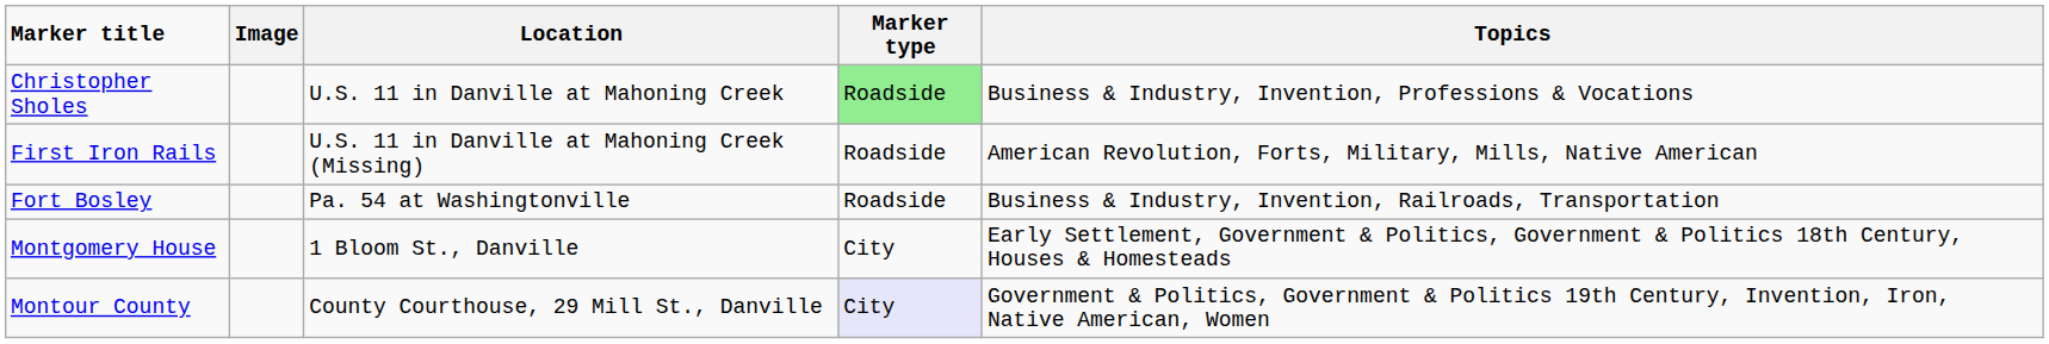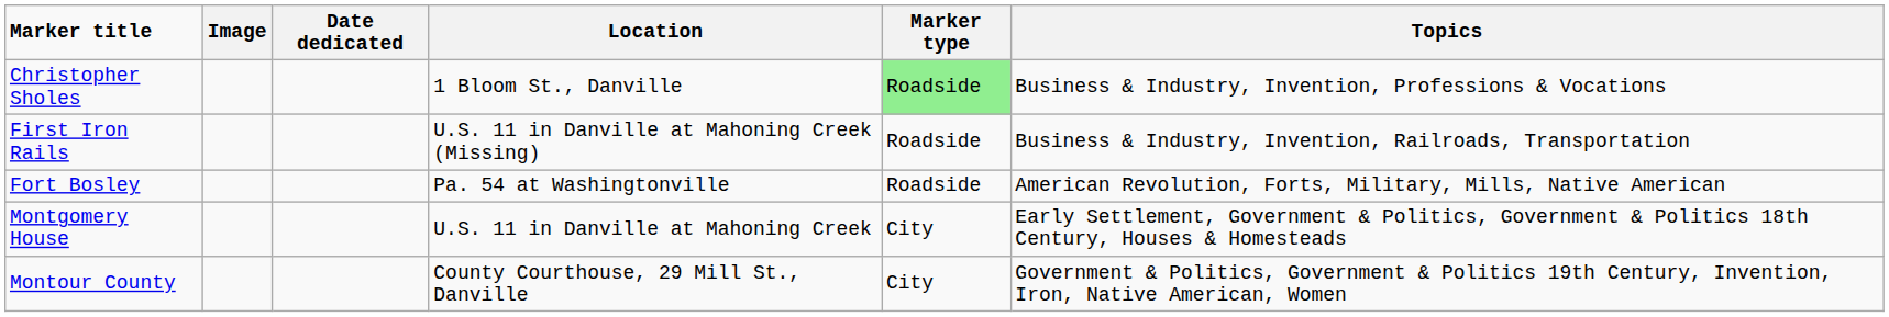 <table class="wikitable sortable" style="width:98%">
 <tr>
 <td><strong>Marker title</strong></td>
 <th class="unsortable"><strong>Image</strong></th>
+<th><strong>Date dedicated</strong></th>
 <th><strong>Location</strong></th>
 <th><strong>Marker type</strong></th>
 <th><strong>Topics</strong></th>
 </tr>
 <tr ->
 <td><a href='#'>Christopher Sholes</a></td>
 <td></td>
-<td>U.S. 11 in Danville at Mahoning Creek<br><small></small></td>
+<td></td>
+<td>1 Bloom St., Danville<br><small></small></td>
 <td style="background: lightgreen;">Roadside</td>
 <td>Business & Industry, Invention, Professions & Vocations</td>
 </tr>
 <tr ->
 <td><a href='#'>First Iron Rails</a></td>
 <td></td>
+<td></td>
 <td>U.S. 11 in Danville at Mahoning Creek (Missing)<br><small></small></td>
+<td>Roadside</td>
+<td>Business & Industry, Invention, Railroads, Transportation</td>
+</tr>
+<tr ->
+<td><a href='#'>Fort Bosley</a></td>
+<td></td>
+<td></td>
+<td>Pa. 54 at Washingtonville<br><small></small></td>
 <td>Roadside</td>
 <td>American Revolution, Forts, Military, Mills, Native American</td>
 </tr>
 <tr ->
-<td><a href='#'>Fort Bosley</a></td>
-<td></td>
-<td>Pa. 54 at Washingtonville<br><small></small></td>
-<td>Roadside</td>
-<td>Business & Industry, Invention, Railroads, Transportation</td>
-</tr>
-<tr ->
 <td><a href='#'>Montgomery House</a></td>
 <td></td>
-<td>1 Bloom St., Danville<br><small></small></td>
+<td></td>
+<td>U.S. 11 in Danville at Mahoning Creek<br><small></small></td>
 <td>City</td>
 <td>Early Settlement, Government & Politics, Government & Politics 18th Century, Houses & Homesteads</td>
 </tr>
 <tr ->
 <td><a href='#'>Montour County</a></td>
 <td></td>
+<td></td>
 <td>County Courthouse, 29 Mill St., Danville<br><small></small></td>
-<td style="background: lavender;">City</td>
+<td>City</td>
 <td>Government & Politics, Government & Politics 19th Century, Invention, Iron, Native American, Women</td>
 </tr>
 </table>
